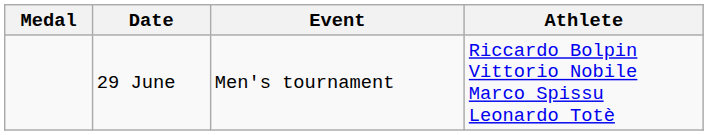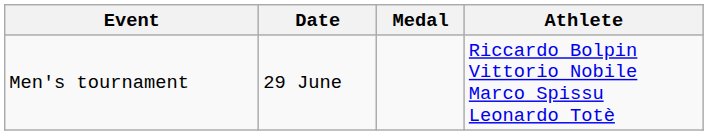 <table class="wikitable sortable" width=55% style="font-size:100%; text-align:left;">
 <tr>
+<th>Event</th>
+<th>Date</th>
 <th>Medal</th>
-<th>Date</th>
-<th>Event</th>
 <th>Athlete</th>
 </tr>
 <tr>
+<td>Men's tournament</td>
+<td>29 June</td>
 <td></td>
-<td>29 June</td>
-<td>Men's tournament</td>
 <td><a href='#'>Riccardo Bolpin</a><br><a href='#'>Vittorio Nobile</a><br><a href='#'>Marco Spissu</a><br><a href='#'>Leonardo Totè</a></td>
 </tr>
 </table>
